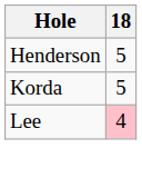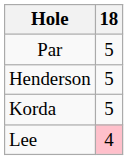 <table class="wikitable" style="text-align:center">
 <tr>
 <th>Hole</th>
 <th>18</th>
+</tr>
+<tr>
+<td>Par</td>
+<td>5</td>
 </tr>
 <tr>
 <td align=left> Henderson</td>
 <td>5</td>
 </tr>
 <tr>
 <td align=left> Korda</td>
 <td>5</td>
 </tr>
 <tr>
 <td align=left> Lee</td>
 <td style="background: Pink;">4</td>
 </tr>
 </table>
